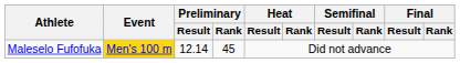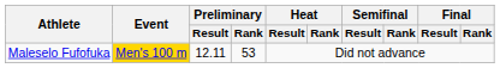 <table class="wikitable" style="font-size:90%">
 <tr>
 <th rowspan="2">Athlete</th>
 <th rowspan="2">Event</th>
 <th colspan="2">Preliminary</th>
 <th colspan="2">Heat</th>
 <th colspan="2">Semifinal</th>
 <th colspan="2">Final</th>
 </tr>
 <tr style="font-size:95%">
 <th>Result</th>
 <th>Rank</th>
 <th>Result</th>
 <th>Rank</th>
 <th>Result</th>
 <th>Rank</th>
 <th>Result</th>
 <th>Rank</th>
 </tr>
 <tr align=center>
 <td align=left><a href='#'>Maleselo Fufofuka</a></td>
 <td align=left style="background: gold;"><a href='#'>Men's 100 m</a></td>
-<td>12.14 </td>
-<td>45</td>
+<td>12.11 </td>
+<td>53</td>
 <td colspan=6>Did not advance</td>
 </tr>
 </table>
